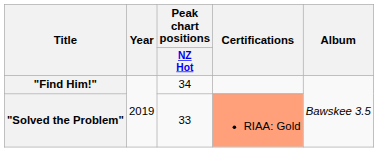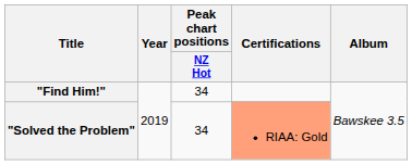 <table class="wikitable plainrowheaders" style="text-align:center">
 <tr>
 <th rowspan="2">Title</th>
 <th rowspan="2">Year</th>
 <th colspan="1">Peak<br>chart<br>positions</th>
 <th rowspan="2">Certifications</th>
 <th rowspan="2">Album</th>
 </tr>
 <tr>
 <th scope="col" style="width:2.5em;font-size:90%;"><a href='#'>NZ<br>Hot</a></th>
 </tr>
 <tr>
 <th scope="row">"Find Him!"</th>
 <td rowspan="2">2019</td>
 <td>34</td>
 <td></td>
 <td rowspan="2"><em>Bawskee 3.5</em></td>
 </tr>
 <tr>
 <th scope="row">"Solved the Problem"</th>
-<td>33</td>
+<td>34</td>
 <td style="background: lightsalmon;"><br><ul><li>RIAA: Gold</li></ul></td>
 </tr>
 </table>
